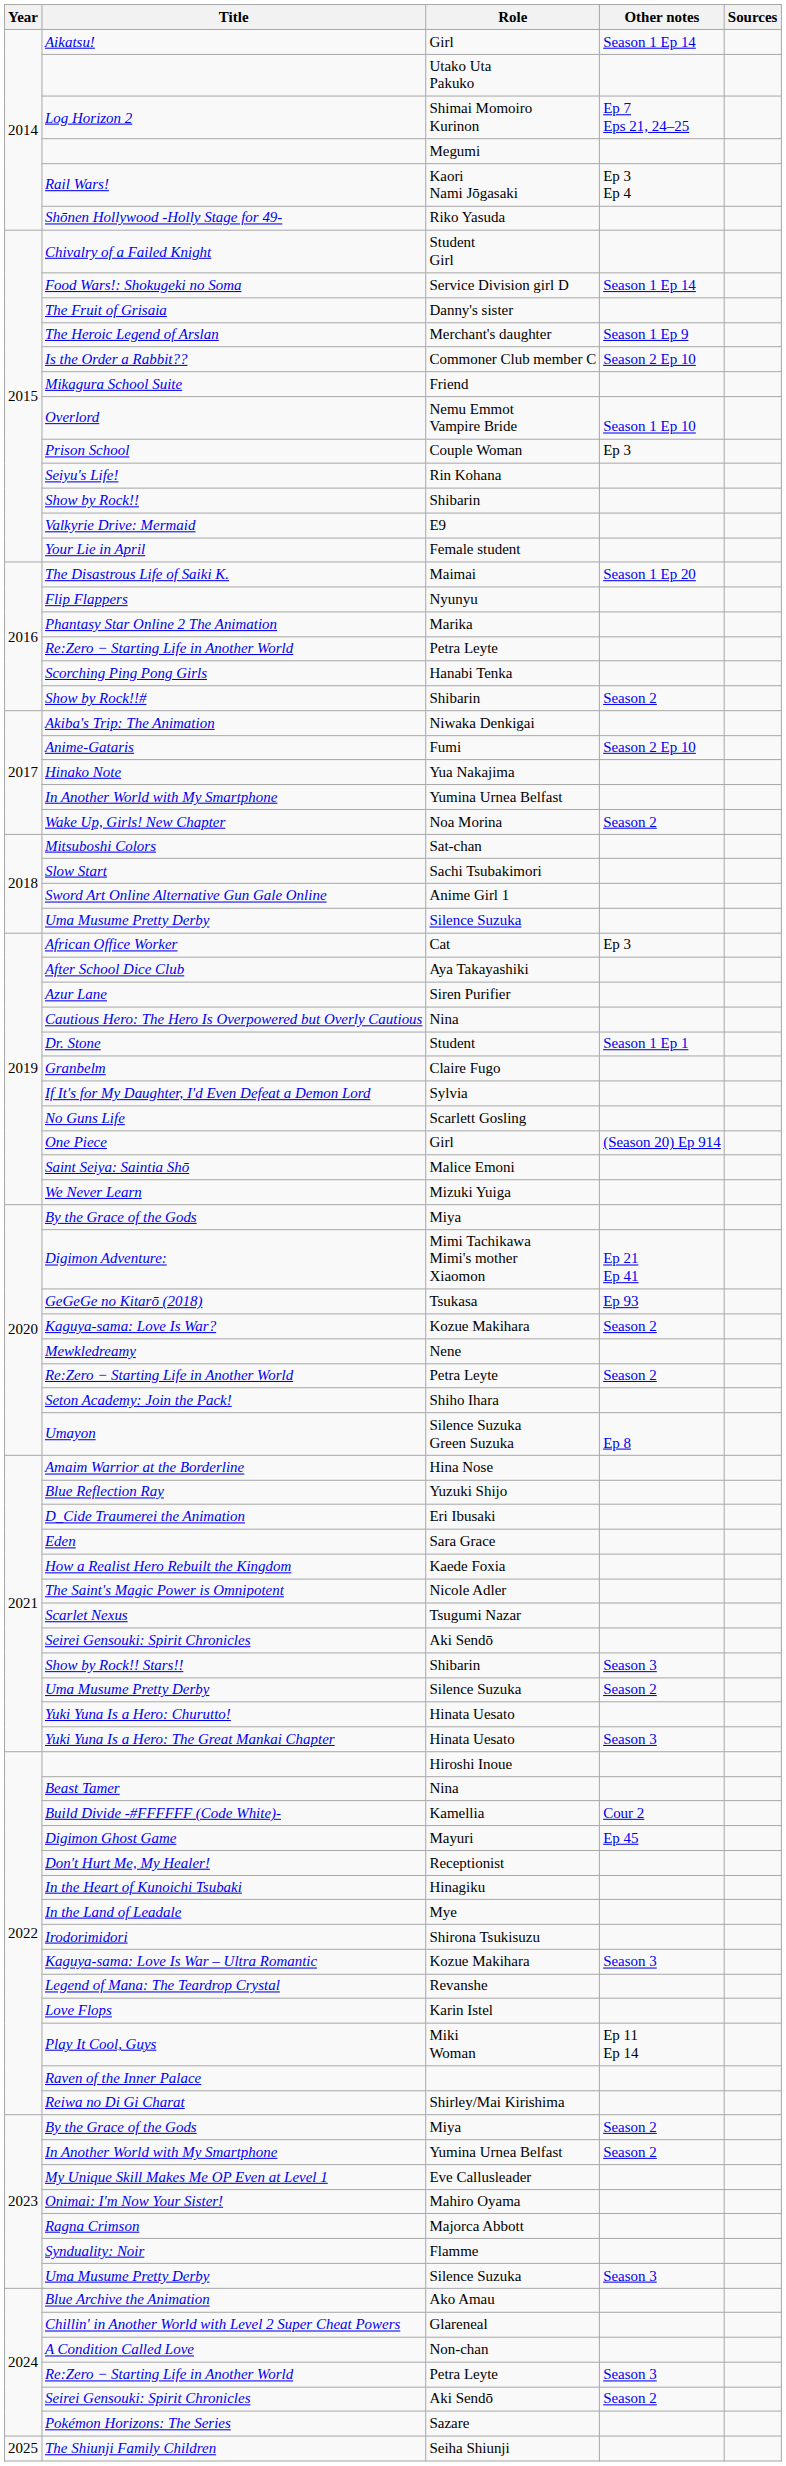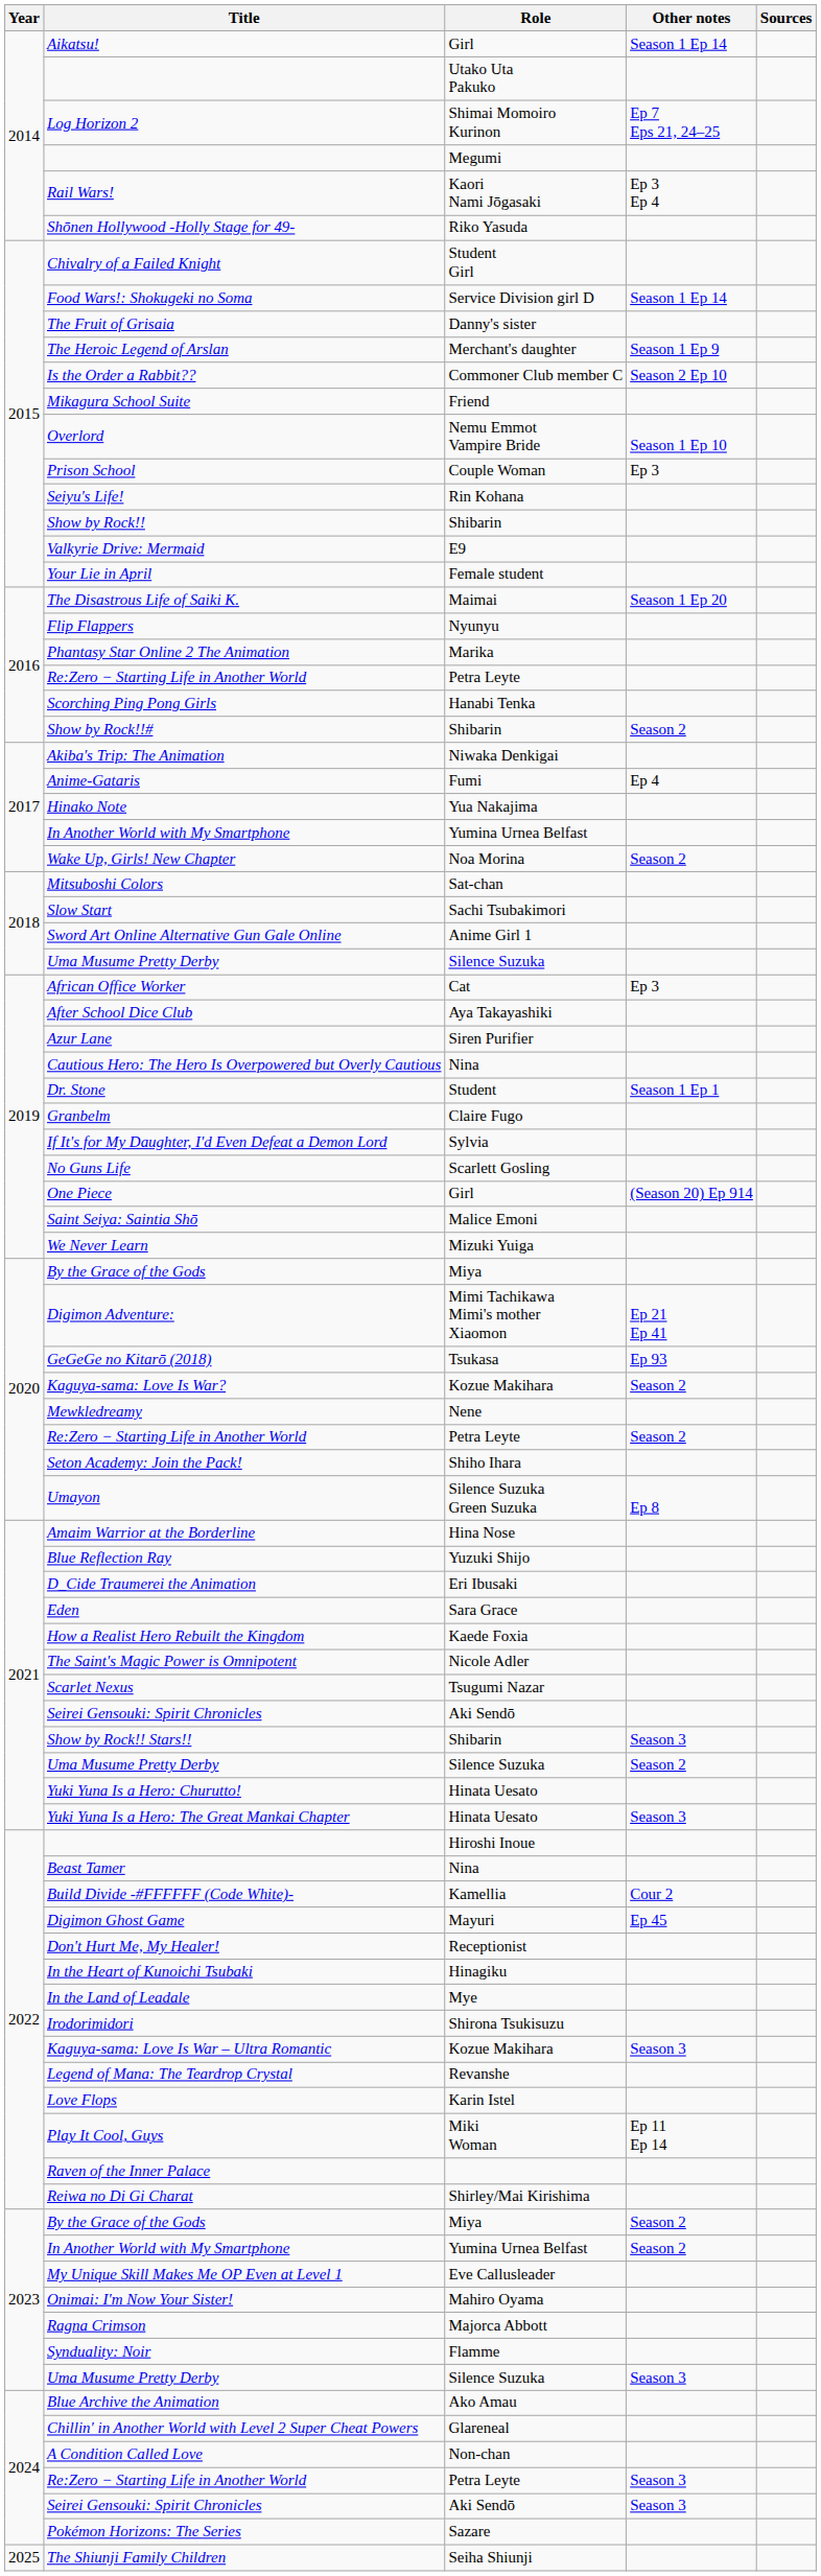 <table class="wikitable sortable" style="font-size: 90%;">
 <tr>
 <th>Year</th>
 <th>Title</th>
 <th>Role</th>
 <th>Other notes</th>
 <th>Sources</th>
 </tr>
 <tr>
 <td rowspan="6">2014</td>
 <td><em><a href='#'>Aikatsu!</a></em></td>
 <td>Girl</td>
 <td><a href='#'>Season 1 Ep 14</a></td>
 <td></td>
 </tr>
 <tr>
 <td><em></em></td>
 <td>Utako Uta<br>Pakuko</td>
 <td></td>
 <td></td>
 </tr>
 <tr>
 <td><em><a href='#'>Log Horizon 2</a></em></td>
 <td>Shimai Momoiro<br>Kurinon</td>
 <td><a href='#'>Ep 7</a><br><a href='#'>Eps 21, 24–25</a></td>
 <td></td>
 </tr>
 <tr>
 <td><em></em></td>
 <td>Megumi</td>
 <td></td>
 <td></td>
 </tr>
 <tr>
 <td><em><a href='#'>Rail Wars!</a></em></td>
 <td>Kaori<br>Nami Jōgasaki</td>
 <td>Ep 3<br>Ep 4</td>
 <td></td>
 </tr>
 <tr>
 <td><em><a href='#'>Shōnen Hollywood -Holly Stage for 49-</a></em></td>
 <td>Riko Yasuda</td>
 <td></td>
 <td></td>
 </tr>
 <tr>
 <td rowspan="12">2015</td>
 <td><em><a href='#'>Chivalry of a Failed Knight</a></em></td>
 <td>Student<br>Girl</td>
 <td></td>
 <td></td>
 </tr>
 <tr>
 <td><em><a href='#'>Food Wars!: Shokugeki no Soma</a></em></td>
 <td>Service Division girl D</td>
 <td><a href='#'>Season 1 Ep 14</a></td>
 <td></td>
 </tr>
 <tr>
 <td><em><a href='#'>The Fruit of Grisaia</a></em></td>
 <td>Danny's sister</td>
 <td></td>
 <td></td>
 </tr>
 <tr>
 <td><em><a href='#'>The Heroic Legend of Arslan</a></em></td>
 <td>Merchant's daughter</td>
 <td><a href='#'>Season 1 Ep 9</a></td>
 <td></td>
 </tr>
 <tr>
 <td><em><a href='#'>Is the Order a Rabbit??</a></em></td>
 <td>Commoner Club member C</td>
 <td><a href='#'>Season 2 Ep 10</a></td>
 <td></td>
 </tr>
 <tr>
 <td><em><a href='#'>Mikagura School Suite</a></em></td>
 <td>Friend</td>
 <td></td>
 <td></td>
 </tr>
 <tr>
 <td><em><a href='#'>Overlord</a></em></td>
 <td>Nemu Emmot<br>Vampire Bride</td>
 <td><br><a href='#'>Season 1 Ep 10</a></td>
 <td></td>
 </tr>
 <tr>
 <td><em><a href='#'>Prison School</a></em></td>
 <td>Couple Woman</td>
 <td>Ep 3</td>
 <td></td>
 </tr>
 <tr>
 <td><em><a href='#'>Seiyu's Life!</a></em></td>
 <td>Rin Kohana</td>
 <td></td>
 <td></td>
 </tr>
 <tr>
 <td><em><a href='#'>Show by Rock!!</a></em></td>
 <td>Shibarin</td>
 <td></td>
 <td></td>
 </tr>
 <tr>
 <td><em><a href='#'>Valkyrie Drive: Mermaid</a></em></td>
 <td>E9</td>
 <td></td>
 <td></td>
 </tr>
 <tr>
 <td><em><a href='#'>Your Lie in April</a></em></td>
 <td>Female student</td>
 <td></td>
 <td></td>
 </tr>
 <tr>
 <td rowspan="6">2016</td>
 <td><em><a href='#'>The Disastrous Life of Saiki K.</a></em></td>
 <td>Maimai</td>
 <td><a href='#'>Season 1 Ep 20</a></td>
 <td></td>
 </tr>
 <tr>
 <td><em><a href='#'>Flip Flappers</a></em></td>
 <td>Nyunyu</td>
 <td></td>
 <td></td>
 </tr>
 <tr>
 <td><em><a href='#'>Phantasy Star Online 2 The Animation</a></em></td>
 <td>Marika</td>
 <td></td>
 <td></td>
 </tr>
 <tr>
 <td><em><a href='#'>Re:Zero − Starting Life in Another World</a></em></td>
 <td>Petra Leyte</td>
 <td></td>
 <td></td>
 </tr>
 <tr>
 <td><em><a href='#'>Scorching Ping Pong Girls</a></em></td>
 <td>Hanabi Tenka</td>
 <td></td>
 <td></td>
 </tr>
 <tr>
 <td><em><a href='#'>Show by Rock!!#</a></em></td>
 <td>Shibarin</td>
 <td><a href='#'>Season 2</a></td>
 <td></td>
 </tr>
 <tr>
 <td rowspan="5">2017</td>
 <td><em><a href='#'>Akiba's Trip: The Animation</a></em></td>
 <td>Niwaka Denkigai</td>
 <td></td>
 <td></td>
 </tr>
 <tr>
 <td><em><a href='#'>Anime-Gataris</a></em></td>
 <td>Fumi</td>
-<td><a href='#'>Season 2 Ep 10</a></td>
+<td>Ep 4</td>
 <td></td>
 </tr>
 <tr>
 <td><em><a href='#'>Hinako Note</a></em></td>
 <td>Yua Nakajima</td>
 <td></td>
 <td></td>
 </tr>
 <tr>
 <td><em><a href='#'>In Another World with My Smartphone</a></em></td>
 <td>Yumina Urnea Belfast</td>
 <td></td>
 <td></td>
 </tr>
 <tr>
 <td><em><a href='#'>Wake Up, Girls! New Chapter</a></em></td>
 <td>Noa Morina</td>
 <td><a href='#'>Season 2</a></td>
 <td></td>
 </tr>
 <tr>
 <td rowspan="4">2018</td>
 <td><em><a href='#'>Mitsuboshi Colors</a></em></td>
 <td>Sat-chan</td>
 <td></td>
 <td></td>
 </tr>
 <tr>
 <td><em><a href='#'>Slow Start</a></em></td>
 <td>Sachi Tsubakimori</td>
 <td></td>
 <td></td>
 </tr>
 <tr>
 <td><em><a href='#'>Sword Art Online Alternative Gun Gale Online</a></em></td>
 <td>Anime Girl 1</td>
 <td></td>
 <td></td>
 </tr>
 <tr>
 <td><em><a href='#'>Uma Musume Pretty Derby</a></em></td>
 <td><a href='#'>Silence Suzuka</a></td>
 <td></td>
 <td></td>
 </tr>
 <tr>
 <td rowspan="11">2019</td>
 <td><em><a href='#'>African Office Worker</a></em></td>
 <td>Cat</td>
 <td>Ep 3</td>
 <td></td>
 </tr>
 <tr>
 <td><em><a href='#'>After School Dice Club</a></em></td>
 <td>Aya Takayashiki</td>
 <td></td>
 <td></td>
 </tr>
 <tr>
 <td><em><a href='#'>Azur Lane</a></em></td>
 <td>Siren Purifier</td>
 <td></td>
 <td></td>
 </tr>
 <tr>
 <td><em><a href='#'>Cautious Hero: The Hero Is Overpowered but Overly Cautious</a></em></td>
 <td>Nina</td>
 <td></td>
 <td></td>
 </tr>
 <tr>
 <td><em><a href='#'>Dr. Stone</a></em></td>
 <td>Student</td>
 <td><a href='#'>Season 1 Ep 1</a></td>
 <td></td>
 </tr>
 <tr>
 <td><em><a href='#'>Granbelm</a></em></td>
 <td>Claire Fugo</td>
 <td></td>
 <td></td>
 </tr>
 <tr>
 <td><em><a href='#'>If It's for My Daughter, I'd Even Defeat a Demon Lord</a></em></td>
 <td>Sylvia</td>
 <td></td>
 <td></td>
 </tr>
 <tr>
 <td><em><a href='#'>No Guns Life</a></em></td>
 <td>Scarlett Gosling</td>
 <td></td>
 <td></td>
 </tr>
 <tr>
 <td><em><a href='#'>One Piece</a></em></td>
 <td>Girl</td>
 <td><a href='#'>(Season 20) Ep 914</a></td>
 <td></td>
 </tr>
 <tr>
 <td><em><a href='#'>Saint Seiya: Saintia Shō</a></em></td>
 <td>Malice Emoni</td>
 <td></td>
 <td></td>
 </tr>
 <tr>
 <td><em><a href='#'>We Never Learn</a></em></td>
 <td>Mizuki Yuiga</td>
 <td></td>
 <td></td>
 </tr>
 <tr>
 <td rowspan="8">2020</td>
 <td><em><a href='#'>By the Grace of the Gods</a></em></td>
 <td>Miya</td>
 <td></td>
 <td></td>
 </tr>
 <tr>
 <td><em><a href='#'>Digimon Adventure:</a></em></td>
 <td>Mimi Tachikawa<br>Mimi's mother<br>Xiaomon</td>
 <td><br><a href='#'>Ep 21</a><br><a href='#'>Ep 41</a></td>
 <td></td>
 </tr>
 <tr>
 <td><em><a href='#'>GeGeGe no Kitarō (2018)</a></em></td>
 <td>Tsukasa</td>
 <td><a href='#'>Ep 93</a></td>
 <td></td>
 </tr>
 <tr>
 <td><em><a href='#'>Kaguya-sama: Love Is War?</a></em></td>
 <td>Kozue Makihara</td>
 <td><a href='#'>Season 2</a></td>
 <td></td>
 </tr>
 <tr>
 <td><em><a href='#'>Mewkledreamy</a></em></td>
 <td>Nene</td>
 <td></td>
 <td></td>
 </tr>
 <tr>
 <td><em><a href='#'>Re:Zero − Starting Life in Another World</a></em></td>
 <td>Petra Leyte</td>
 <td><a href='#'>Season 2</a></td>
 <td></td>
 </tr>
 <tr>
 <td><em><a href='#'>Seton Academy: Join the Pack!</a></em></td>
 <td>Shiho Ihara</td>
 <td></td>
 <td></td>
 </tr>
 <tr>
 <td><em><a href='#'>Umayon</a></em></td>
 <td>Silence Suzuka<br>Green Suzuka</td>
 <td><br><a href='#'>Ep 8</a></td>
 <td></td>
 </tr>
 <tr>
 <td rowspan="12">2021</td>
 <td><em><a href='#'>Amaim Warrior at the Borderline</a></em></td>
 <td>Hina Nose</td>
 <td></td>
 <td></td>
 </tr>
 <tr>
 <td><em><a href='#'>Blue Reflection Ray</a></em></td>
 <td>Yuzuki Shijo</td>
 <td></td>
 <td></td>
 </tr>
 <tr>
 <td><em><a href='#'>D_Cide Traumerei the Animation</a></em></td>
 <td>Eri Ibusaki</td>
 <td></td>
 <td></td>
 </tr>
 <tr>
 <td><em><a href='#'>Eden</a></em></td>
 <td>Sara Grace</td>
 <td></td>
 <td></td>
 </tr>
 <tr>
 <td><em><a href='#'>How a Realist Hero Rebuilt the Kingdom</a></em></td>
 <td>Kaede Foxia</td>
 <td></td>
 <td></td>
 </tr>
 <tr>
 <td><em><a href='#'>The Saint's Magic Power is Omnipotent</a></em></td>
 <td>Nicole Adler</td>
 <td></td>
 <td></td>
 </tr>
 <tr>
 <td><em><a href='#'>Scarlet Nexus</a></em></td>
 <td>Tsugumi Nazar</td>
 <td></td>
 <td></td>
 </tr>
 <tr>
 <td><em><a href='#'>Seirei Gensouki: Spirit Chronicles</a></em></td>
 <td>Aki Sendō</td>
 <td></td>
 <td></td>
 </tr>
 <tr>
 <td><em><a href='#'>Show by Rock!! Stars!!</a></em></td>
 <td>Shibarin</td>
 <td><a href='#'>Season 3</a></td>
 <td></td>
 </tr>
 <tr>
 <td><em><a href='#'>Uma Musume Pretty Derby</a></em></td>
 <td>Silence Suzuka</td>
 <td><a href='#'>Season 2</a></td>
 <td></td>
 </tr>
 <tr>
 <td><em><a href='#'>Yuki Yuna Is a Hero: Churutto!</a></em></td>
 <td>Hinata Uesato</td>
 <td></td>
 <td></td>
 </tr>
 <tr>
 <td><em><a href='#'>Yuki Yuna Is a Hero: The Great Mankai Chapter</a></em></td>
 <td>Hinata Uesato</td>
 <td><a href='#'>Season 3</a></td>
 <td></td>
 </tr>
 <tr>
 <td rowspan="14">2022</td>
 <td><em></em></td>
 <td>Hiroshi Inoue</td>
 <td></td>
 <td></td>
 </tr>
 <tr>
 <td><em><a href='#'>Beast Tamer</a></em></td>
 <td>Nina</td>
 <td></td>
 <td></td>
 </tr>
 <tr>
 <td><em><a href='#'>Build Divide -#FFFFFF (Code White)-</a></em></td>
 <td>Kamellia</td>
 <td><a href='#'>Cour 2</a></td>
 <td></td>
 </tr>
 <tr>
 <td><em><a href='#'>Digimon Ghost Game</a></em></td>
 <td>Mayuri</td>
 <td><a href='#'>Ep 45</a></td>
 <td></td>
 </tr>
 <tr>
 <td><em><a href='#'>Don't Hurt Me, My Healer!</a></em></td>
 <td>Receptionist</td>
 <td></td>
 <td></td>
 </tr>
 <tr>
 <td><em><a href='#'>In the Heart of Kunoichi Tsubaki</a></em></td>
 <td>Hinagiku</td>
 <td></td>
 <td></td>
 </tr>
 <tr>
 <td><em><a href='#'>In the Land of Leadale</a></em></td>
 <td>Mye</td>
 <td></td>
 <td></td>
 </tr>
 <tr>
 <td><em><a href='#'>Irodorimidori</a></em></td>
 <td>Shirona Tsukisuzu</td>
 <td></td>
 <td></td>
 </tr>
 <tr>
 <td><em><a href='#'>Kaguya-sama: Love Is War – Ultra Romantic</a></em></td>
 <td>Kozue Makihara</td>
 <td><a href='#'>Season 3</a></td>
 <td></td>
 </tr>
 <tr>
 <td><em><a href='#'>Legend of Mana: The Teardrop Crystal</a></em></td>
 <td>Revanshe</td>
 <td></td>
 <td></td>
 </tr>
 <tr>
 <td><em><a href='#'>Love Flops</a></em></td>
 <td>Karin Istel</td>
 <td></td>
 <td></td>
 </tr>
 <tr>
 <td><em><a href='#'>Play It Cool, Guys</a></em></td>
 <td>Miki<br>Woman</td>
 <td>Ep 11<br>Ep 14</td>
 <td></td>
 </tr>
 <tr>
 <td><em><a href='#'>Raven of the Inner Palace</a></em></td>
 <td></td>
 <td></td>
 <td></td>
 </tr>
 <tr>
 <td><em><a href='#'>Reiwa no Di Gi Charat</a></em></td>
 <td>Shirley/Mai Kirishima</td>
 <td></td>
 <td></td>
 </tr>
 <tr>
 <td rowspan="7">2023</td>
 <td><em><a href='#'>By the Grace of the Gods</a></em></td>
 <td>Miya</td>
 <td><a href='#'>Season 2</a></td>
 <td></td>
 </tr>
 <tr>
 <td><em><a href='#'>In Another World with My Smartphone</a></em></td>
 <td>Yumina Urnea Belfast</td>
 <td><a href='#'>Season 2</a></td>
 <td></td>
 </tr>
 <tr>
 <td><em><a href='#'>My Unique Skill Makes Me OP Even at Level 1</a></em></td>
 <td>Eve Callusleader</td>
 <td></td>
 <td></td>
 </tr>
 <tr>
 <td><em><a href='#'>Onimai: I'm Now Your Sister!</a></em></td>
 <td>Mahiro Oyama</td>
 <td></td>
 <td></td>
 </tr>
 <tr>
 <td><em><a href='#'>Ragna Crimson</a></em></td>
 <td>Majorca Abbott</td>
 <td></td>
 <td></td>
 </tr>
 <tr>
 <td><em><a href='#'>Synduality: Noir</a></em></td>
 <td>Flamme</td>
 <td></td>
 <td></td>
 </tr>
 <tr>
 <td><em><a href='#'>Uma Musume Pretty Derby</a></em></td>
 <td>Silence Suzuka</td>
 <td><a href='#'>Season 3</a></td>
 <td></td>
 </tr>
 <tr>
 <td rowspan="6">2024</td>
 <td><em><a href='#'>Blue Archive the Animation</a></em></td>
 <td>Ako Amau</td>
 <td></td>
 <td></td>
 </tr>
 <tr>
 <td><em><a href='#'>Chillin' in Another World with Level 2 Super Cheat Powers</a></em></td>
 <td>Glareneal</td>
 <td></td>
 <td></td>
 </tr>
 <tr>
 <td><em><a href='#'>A Condition Called Love</a></em></td>
 <td>Non-chan</td>
 <td></td>
 <td></td>
 </tr>
 <tr>
 <td><em><a href='#'>Re:Zero − Starting Life in Another World</a></em></td>
 <td>Petra Leyte</td>
 <td><a href='#'>Season 3</a></td>
 <td></td>
 </tr>
 <tr>
 <td><em><a href='#'>Seirei Gensouki: Spirit Chronicles</a></em></td>
 <td>Aki Sendō</td>
-<td><a href='#'>Season 2</a></td>
+<td><a href='#'>Season 3</a></td>
 <td></td>
 </tr>
 <tr>
 <td><em><a href='#'>Pokémon Horizons: The Series</a></em></td>
 <td>Sazare</td>
 <td></td>
 <td></td>
 </tr>
 <tr>
 <td rowspan="1">2025</td>
 <td><em><a href='#'>The Shiunji Family Children</a></em></td>
 <td>Seiha Shiunji</td>
 <td></td>
 <td></td>
 </tr>
 </table>
